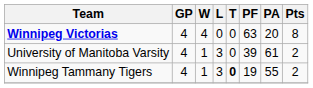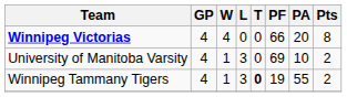 <table class="wikitable">
 <tr>
 <th>Team</th>
 <th>GP</th>
 <th>W</th>
 <th>L</th>
 <th>T</th>
 <th>PF</th>
 <th>PA</th>
 <th>Pts</th>
 </tr>
 <tr align="center">
 <td align="left"><strong><a href='#'>Winnipeg Victorias</a></strong></td>
 <td>4</td>
 <td>4</td>
 <td>0</td>
 <td>0</td>
-<td>63</td>
+<td>66</td>
 <td>20</td>
 <td>8</td>
 </tr>
 <tr align="center">
 <td align="left">University of Manitoba Varsity</td>
 <td>4</td>
 <td>1</td>
 <td>3</td>
 <td>0</td>
-<td>39</td>
-<td>61</td>
+<td>69</td>
+<td>10</td>
 <td>2</td>
 </tr>
 <tr align="center">
 <td align="left">Winnipeg Tammany Tigers</td>
 <td>4</td>
 <td>1</td>
 <td>3</td>
 <td><strong>0</strong></td>
 <td>19</td>
 <td>55</td>
 <td>2</td>
 </tr>
 <tr align="center">
 </tr>
 </table>
